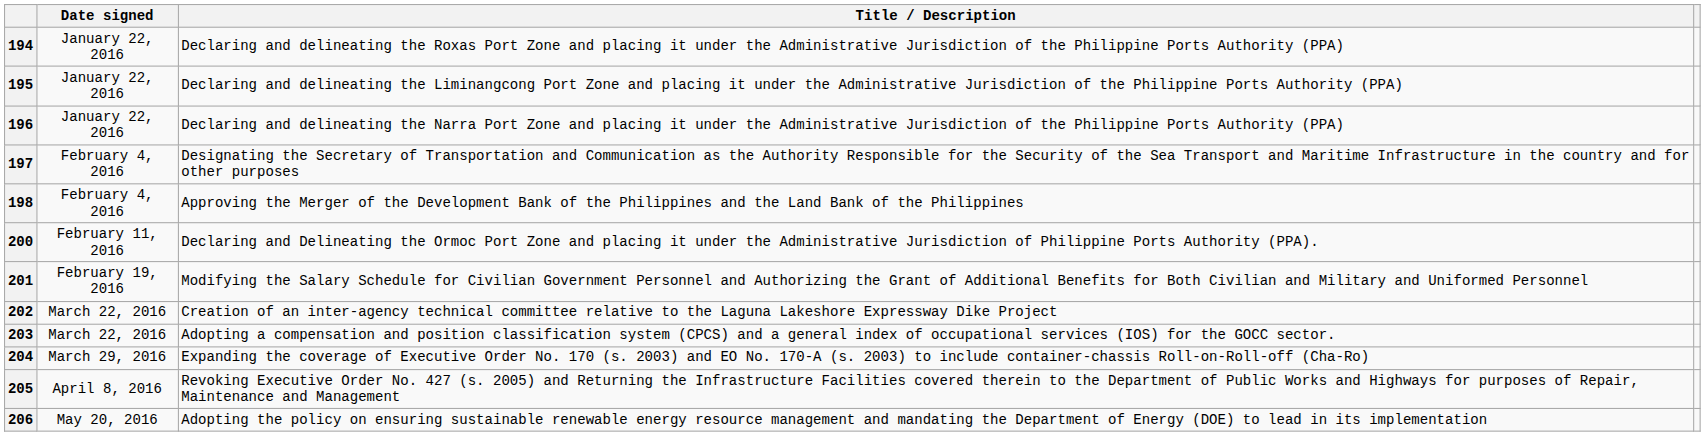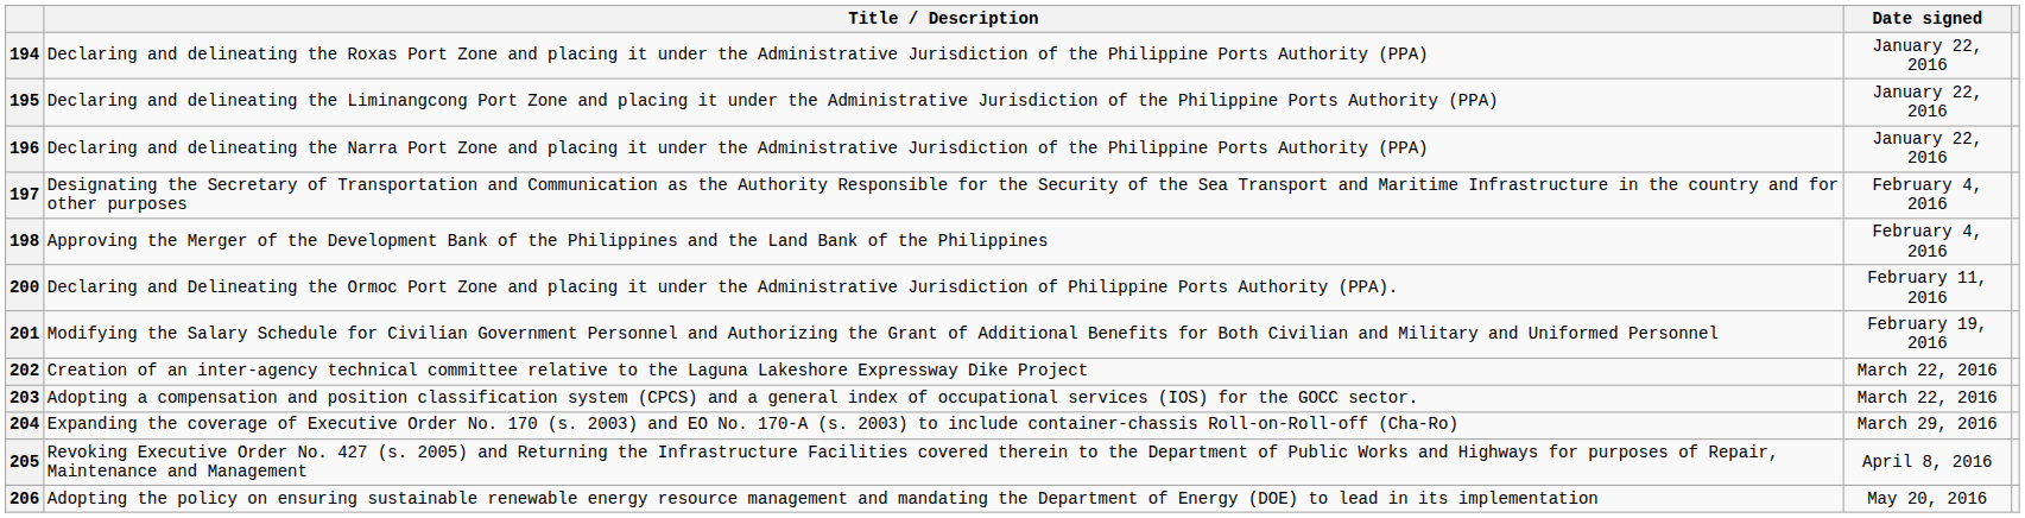 <table class="wikitable sortable" style="text-align:center;">
 <tr>
 <th scope="col"></th>
+<th scope="col">Title / Description</th>
 <th scope="col">Date signed</th>
-<th scope="col">Title / Description</th>
 <th scope="col" class="unsortable"></th>
 </tr>
 <tr>
 <th scope="row">194</th>
+<td style="text-align:left;">Declaring and delineating the Roxas Port Zone and placing it under the Administrative Jurisdiction of the Philippine Ports Authority (PPA)</td>
 <td>January 22, 2016</td>
-<td style="text-align:left;">Declaring and delineating the Roxas Port Zone and placing it under the Administrative Jurisdiction of the Philippine Ports Authority (PPA)</td>
 <td></td>
 </tr>
 <tr>
 <th scope="row">195</th>
+<td style="text-align:left;">Declaring and delineating the Liminangcong Port Zone and placing it under the Administrative Jurisdiction of the Philippine Ports Authority (PPA)</td>
 <td>January 22, 2016</td>
-<td style="text-align:left;">Declaring and delineating the Liminangcong Port Zone and placing it under the Administrative Jurisdiction of the Philippine Ports Authority (PPA)</td>
 <td></td>
 </tr>
 <tr>
 <th scope="row">196</th>
+<td style="text-align:left;">Declaring and delineating the Narra Port Zone and placing it under the Administrative Jurisdiction of the Philippine Ports Authority (PPA)</td>
 <td>January 22, 2016</td>
-<td style="text-align:left;">Declaring and delineating the Narra Port Zone and placing it under the Administrative Jurisdiction of the Philippine Ports Authority (PPA)</td>
 <td></td>
 </tr>
 <tr>
 <th scope="row">197</th>
+<td style="text-align:left;">Designating the Secretary of Transportation and Communication as the Authority Responsible for the Security of the Sea Transport and Maritime Infrastructure in the country and for other purposes</td>
 <td>February 4, 2016</td>
-<td style="text-align:left;">Designating the Secretary of Transportation and Communication as the Authority Responsible for the Security of the Sea Transport and Maritime Infrastructure in the country and for other purposes</td>
 <td></td>
 </tr>
 <tr>
 <th scope="row">198</th>
+<td style="text-align:left;">Approving the Merger of the Development Bank of the Philippines and the Land Bank of the Philippines</td>
 <td>February 4, 2016</td>
-<td style="text-align:left;">Approving the Merger of the Development Bank of the Philippines and the Land Bank of the Philippines</td>
 <td></td>
 </tr>
 <tr>
 <th scope="row">200</th>
+<td style="text-align:left;">Declaring and Delineating the Ormoc Port Zone and placing it under the Administrative Jurisdiction of Philippine Ports Authority (PPA).</td>
 <td>February 11, 2016</td>
-<td style="text-align:left;">Declaring and Delineating the Ormoc Port Zone and placing it under the Administrative Jurisdiction of Philippine Ports Authority (PPA).</td>
 <td></td>
 </tr>
 <tr>
 <th scope="row">201</th>
+<td style="text-align:left;">Modifying the Salary Schedule for Civilian Government Personnel and Authorizing the Grant of Additional Benefits for Both Civilian and Military and Uniformed Personnel</td>
 <td>February 19, 2016</td>
-<td style="text-align:left;">Modifying the Salary Schedule for Civilian Government Personnel and Authorizing the Grant of Additional Benefits for Both Civilian and Military and Uniformed Personnel</td>
 <td></td>
 </tr>
 <tr>
 <th scope="row">202</th>
+<td style="text-align:left;">Creation of an inter-agency technical committee relative to the Laguna Lakeshore Expressway Dike Project</td>
 <td>March 22, 2016</td>
-<td style="text-align:left;">Creation of an inter-agency technical committee relative to the Laguna Lakeshore Expressway Dike Project</td>
 <td></td>
 </tr>
 <tr>
 <th scope="row">203</th>
+<td style="text-align:left;">Adopting a compensation and position classification system (CPCS) and a general index of occupational services (IOS) for the GOCC sector.</td>
 <td>March 22, 2016</td>
-<td style="text-align:left;">Adopting a compensation and position classification system (CPCS) and a general index of occupational services (IOS) for the GOCC sector.</td>
 <td></td>
 </tr>
 <tr>
 <th scope="row">204</th>
+<td style="text-align:left;">Expanding the coverage of Executive Order No. 170 (s. 2003) and EO No. 170-A (s. 2003) to include container-chassis Roll-on-Roll-off (Cha-Ro)</td>
 <td>March 29, 2016</td>
-<td style="text-align:left;">Expanding the coverage of Executive Order No. 170 (s. 2003) and EO No. 170-A (s. 2003) to include container-chassis Roll-on-Roll-off (Cha-Ro)</td>
 <td></td>
 </tr>
 <tr>
 <th scope="row">205</th>
+<td style="text-align:left;">Revoking Executive Order No. 427 (s. 2005) and Returning the Infrastructure Facilities covered therein to the Department of Public Works and Highways for purposes of Repair, Maintenance and Management</td>
 <td>April 8, 2016</td>
-<td style="text-align:left;">Revoking Executive Order No. 427 (s. 2005) and Returning the Infrastructure Facilities covered therein to the Department of Public Works and Highways for purposes of Repair, Maintenance and Management</td>
 <td></td>
 </tr>
 <tr>
 <th scope="row">206</th>
+<td style="text-align:left;">Adopting the policy on ensuring sustainable renewable energy resource management and mandating the Department of Energy (DOE) to lead in its implementation</td>
 <td>May 20, 2016</td>
-<td style="text-align:left;">Adopting the policy on ensuring sustainable renewable energy resource management and mandating the Department of Energy (DOE) to lead in its implementation</td>
 <td></td>
 </tr>
 </table>
